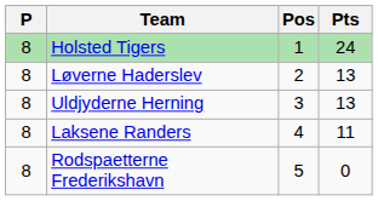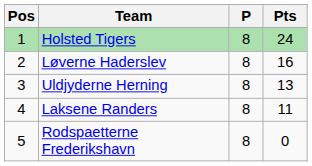 <table class="wikitable" style="font-size: 100%">
 <tr>
+<th width=20>Pos</th>
+<th width=200>Team</th>
 <th width=30>P</th>
-<th width=200>Team</th>
-<th width=20>Pos</th>
 <th width=40>Pts</th>
 </tr>
 <tr align=center style="background:#ACE1AF;">
+<td>1</td>
+<td align="left"><a href='#'>Holsted Tigers</a></td>
 <td>8</td>
-<td align="left"><a href='#'>Holsted Tigers</a></td>
-<td>1</td>
 <td>24</td>
 </tr>
 <tr align=center>
+<td>2</td>
+<td align="left"><a href='#'>Løverne Haderslev</a></td>
 <td>8</td>
-<td align="left"><a href='#'>Løverne Haderslev</a></td>
-<td>2</td>
+<td>16</td>
+</tr>
+<tr align=center>
+<td>3</td>
+<td align="left"><a href='#'>Uldjyderne Herning</a></td>
+<td>8</td>
 <td>13</td>
 </tr>
 <tr align=center>
+<td>4</td>
+<td align="left"><a href='#'>Laksene Randers</a></td>
 <td>8</td>
-<td align="left"><a href='#'>Uldjyderne Herning</a></td>
-<td>3</td>
-<td>13</td>
-</tr>
-<tr align=center>
-<td>8</td>
-<td align="left"><a href='#'>Laksene Randers</a></td>
-<td>4</td>
 <td>11</td>
 </tr>
 <tr align=center>
+<td>5</td>
+<td align="left"><a href='#'>Rodspaetterne Frederikshavn</a></td>
 <td>8</td>
-<td align="left"><a href='#'>Rodspaetterne Frederikshavn</a></td>
-<td>5</td>
 <td>0</td>
 </tr>
 </table>
